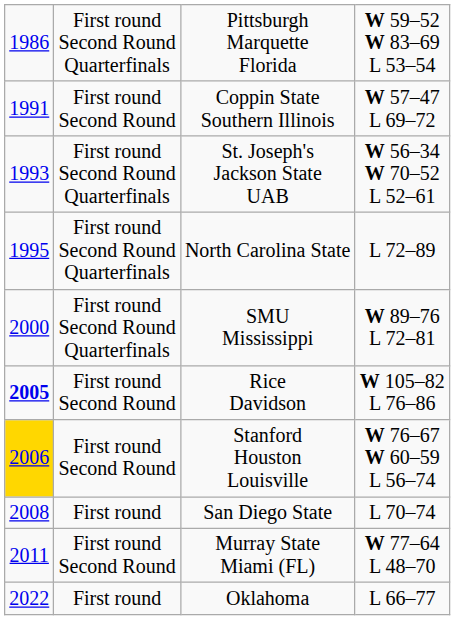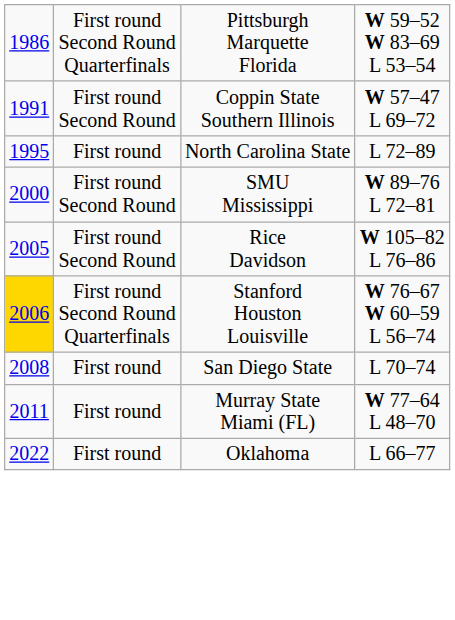 <table class="wikitable">
 <tr align="center">
 <td><a href='#'>1986</a></td>
 <td>First round<br>Second Round<br>Quarterfinals</td>
 <td>Pittsburgh<br>Marquette<br>Florida</td>
 <td><strong>W</strong> 59–52<br><strong>W</strong> 83–69<br>L 53–54</td>
 </tr>
 <tr align="center">
 <td><a href='#'>1991</a></td>
 <td>First round<br>Second Round</td>
 <td>Coppin State<br>Southern Illinois</td>
 <td><strong>W</strong> 57–47<br>L 69–72</td>
 </tr>
 <tr align="center">
-<td><a href='#'>1993</a></td>
-<td>First round<br>Second Round<br>Quarterfinals</td>
-<td>St. Joseph's<br>Jackson State<br>UAB</td>
-<td><strong>W</strong> 56–34<br><strong>W</strong> 70–52<br>L 52–61</td>
-</tr>
-<tr align="center">
 <td><a href='#'>1995</a></td>
-<td>First round<br>Second Round<br>Quarterfinals</td>
+<td>First round</td>
 <td>North Carolina State</td>
 <td>L 72–89</td>
 </tr>
 <tr align="center">
 <td><a href='#'>2000</a></td>
-<td>First round<br>Second Round<br>Quarterfinals</td>
+<td>First round<br>Second Round</td>
 <td>SMU<br>Mississippi</td>
 <td><strong>W</strong> 89–76<br>L 72–81</td>
 </tr>
 <tr align="center">
-<td><strong><a href='#'>2005</a></strong></td>
+<td><a href='#'>2005</a></td>
 <td>First round<br>Second Round</td>
 <td>Rice<br>Davidson</td>
 <td><strong>W</strong> 105–82<br>L 76–86</td>
 </tr>
 <tr align="center">
 <td style="background: gold;"><a href='#'>2006</a></td>
-<td>First round<br>Second Round</td>
+<td>First round<br>Second Round<br>Quarterfinals</td>
 <td>Stanford<br>Houston<br>Louisville</td>
 <td><strong>W</strong> 76–67<br><strong>W</strong> 60–59<br>L 56–74</td>
 </tr>
 <tr align="center">
 <td><a href='#'>2008</a></td>
 <td>First round</td>
 <td>San Diego State</td>
 <td>L 70–74</td>
 </tr>
 <tr align="center">
 <td><a href='#'>2011</a></td>
-<td>First round<br>Second Round</td>
+<td>First round</td>
 <td>Murray State<br>Miami (FL)</td>
 <td><strong>W</strong> 77–64<br>L 48–70</td>
 </tr>
 <tr align="center">
 <td><a href='#'>2022</a></td>
 <td>First round</td>
 <td>Oklahoma</td>
 <td>L 66–77</td>
 </tr>
 </table>
